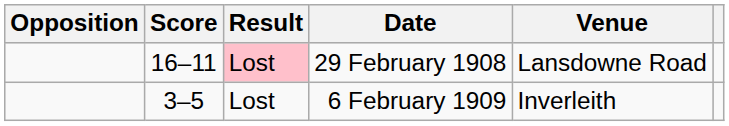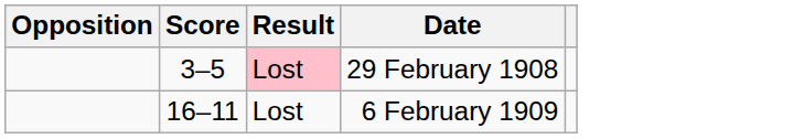 <table class="wikitable sortable">
 <tr>
 <th scope="col">Opposition</th>
 <th scope="col">Score</th>
 <th scope="col">Result</th>
 <th scope="col">Date</th>
-<th scope="col">Venue</th>
 <th scope="col" class="unsortable"></th>
 </tr>
 <tr>
 <td></td>
-<td align="center">16–11</td>
+<td align="center">3–5</td>
 <td style="background: pink;">Lost</td>
 <td align=right>29 February 1908</td>
-<td>Lansdowne Road</td>
 <td></td>
 </tr>
 <tr>
 <td></td>
-<td align="center">3–5</td>
+<td align="center">16–11</td>
 <td>Lost</td>
 <td align=right>6 February 1909</td>
-<td>Inverleith</td>
 <td></td>
 </tr>
 </table>
